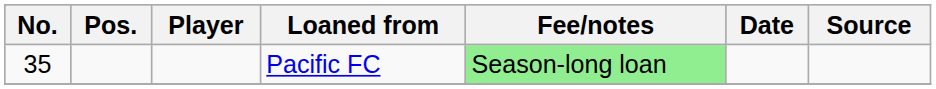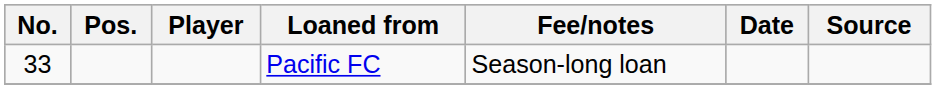 <table class="wikitable sortable" style="width:90%; font-size:95%;">
 <tr>
 <th>No.</th>
 <th>Pos.</th>
 <th>Player</th>
 <th>Loaned from</th>
 <th>Fee/notes</th>
 <th>Date</th>
 <th>Source</th>
 </tr>
 <tr>
-<td align=center>35</td>
+<td align=center>33</td>
 <td align=center></td>
 <td></td>
 <td> <a href='#'>Pacific FC</a></td>
-<td style="background: lightgreen;">Season-long loan</td>
+<td>Season-long loan</td>
 <td></td>
 <td></td>
 </tr>
 <tr>
 </tr>
 </table>
